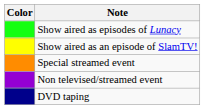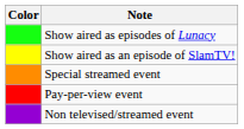 <table class="wikitable">
 <tr>
 <th>Color</th>
 <th>Note</th>
 </tr>
 <tr>
 <td style="background: #15ff11"></td>
 <td>Show aired as episodes of <em><a href='#'>Lunacy</a></em></td>
 </tr>
 <tr>
 <td style="background: yellow"></td>
 <td>Show aired as an episode of <a href='#'>SlamTV!</a></td>
 </tr>
 <tr>
 <td style="background: darkorange"></td>
 <td>Special streamed event</td>
 </tr>
 <tr>
+<td style="background: red"></td>
+<td>Pay-per-view event</td>
+</tr>
+<tr>
 <td style="background: darkviolet"></td>
 <td>Non televised/streamed event</td>
 </tr>
-<tr>
-<td style="background: darkblue"></td>
-<td>DVD taping</td>
-</tr>
 </table>
